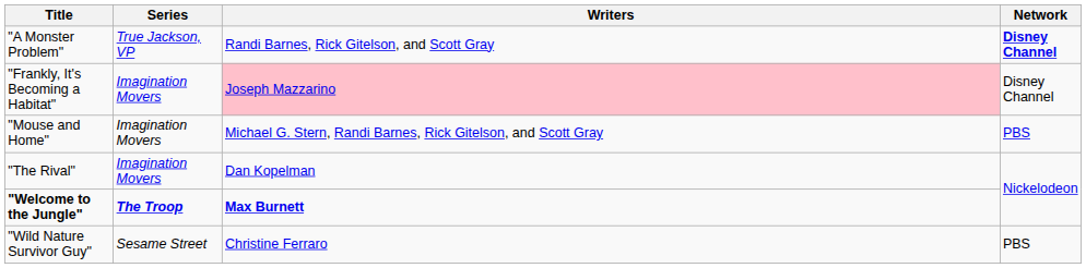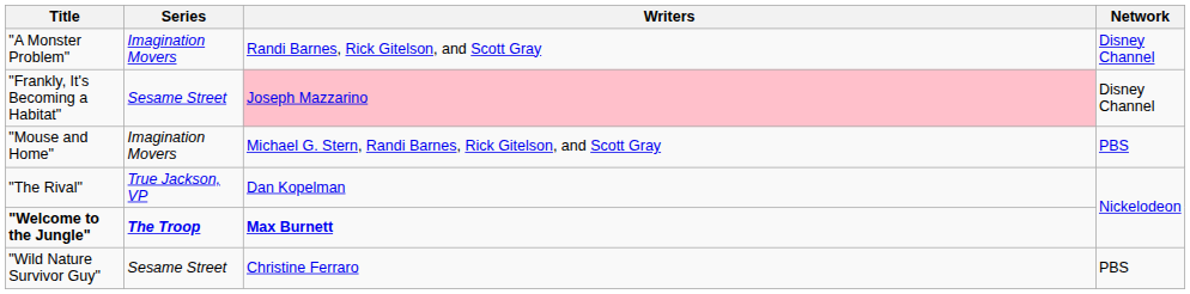 <table class="wikitable" style="width:100%;">
 <tr>
 <th style="width:120px;">Title</th>
 <th style="width:120px;">Series</th>
 <th>Writers</th>
 <th style="width:80px;">Network</th>
 </tr>
 <tr>
 <td>"A Monster Problem"</td>
-<td><em><a href='#'>True Jackson, VP</a></em></td>
+<td><em><a href='#'>Imagination Movers</a></em></td>
 <td><a href='#'>Randi Barnes</a>, <a href='#'>Rick Gitelson</a>, and <a href='#'>Scott Gray</a></td>
-<td><strong><a href='#'>Disney Channel</a></strong></td>
+<td><a href='#'>Disney Channel</a></td>
 </tr>
 <tr>
 <td>"Frankly, It's Becoming a Habitat"</td>
-<td><em><a href='#'>Imagination Movers</a></em></td>
+<td><em><a href='#'>Sesame Street</a></em></td>
 <td style="background: pink;"><a href='#'>Joseph Mazzarino</a></td>
 <td>Disney Channel</td>
 </tr>
 <tr>
 <td>"Mouse and Home"</td>
 <td><em>Imagination Movers</em></td>
 <td><a href='#'>Michael G. Stern</a>, <a href='#'>Randi Barnes</a>, <a href='#'>Rick Gitelson</a>, and <a href='#'>Scott Gray</a></td>
 <td><a href='#'>PBS</a></td>
 </tr>
 <tr>
 <td>"The Rival"</td>
-<td><em><a href='#'>Imagination Movers</a></em></td>
+<td><em><a href='#'>True Jackson, VP</a></em></td>
 <td><a href='#'>Dan Kopelman</a></td>
 <td rowspan=2><a href='#'>Nickelodeon</a></td>
 </tr>
 <tr>
 <td><strong>"Welcome to the Jungle"</strong></td>
 <td><strong><em><a href='#'>The Troop</a></em></strong></td>
 <td><strong><a href='#'>Max Burnett</a></strong></td>
 </tr>
 <tr>
 <td>"Wild Nature Survivor Guy"</td>
 <td><em>Sesame Street</em></td>
 <td><a href='#'>Christine Ferraro</a></td>
 <td>PBS</td>
 </tr>
 </table>
